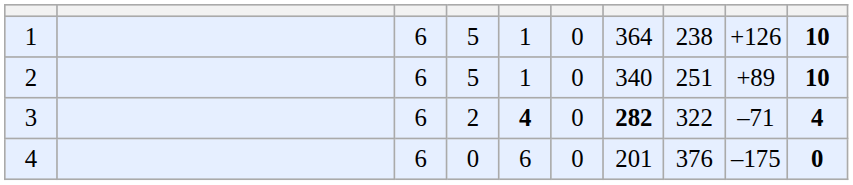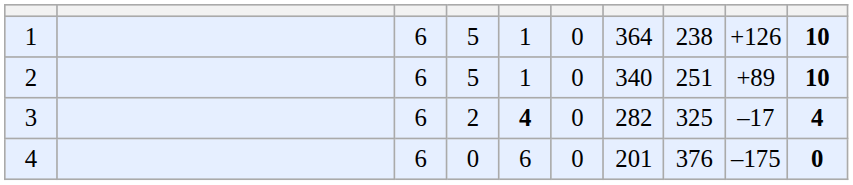 <table class="wikitable" style="text-align:center; font-size:95%">
 <tr>
 <th width="25"></th>
 <th width="200"></th>
 <th width="25"></th>
 <th width="25"></th>
 <th width="25"></th>
 <th width="25"></th>
 <th width="30"></th>
 <th width="30"></th>
 <th width="30"></th>
 <th width="30"></th>
 </tr>
 <tr style="background:#e6efff">
 <td>1</td>
 <td style="text-align:left"></td>
 <td>6</td>
 <td>5</td>
 <td>1</td>
 <td>0</td>
 <td>364</td>
 <td>238</td>
 <td>+126</td>
 <td><strong>10</strong></td>
 </tr>
 <tr style="background:#e6efff">
 <td>2</td>
 <td style="text-align:left"></td>
 <td>6</td>
 <td>5</td>
 <td>1</td>
 <td>0</td>
 <td>340</td>
 <td>251</td>
 <td>+89</td>
 <td><strong>10</strong></td>
 </tr>
 <tr style="background:#e6efff">
 <td>3</td>
 <td style="text-align:left"></td>
 <td>6</td>
 <td>2</td>
 <td><strong>4</strong></td>
 <td>0</td>
-<td><strong>282</strong></td>
-<td>322</td>
-<td>–71</td>
+<td>282</td>
+<td>325</td>
+<td>–17</td>
 <td><strong>4</strong></td>
 </tr>
 <tr style="background:#e6efff">
 <td>4</td>
 <td style="text-align:left"></td>
 <td>6</td>
 <td>0</td>
 <td>6</td>
 <td>0</td>
 <td>201</td>
 <td>376</td>
 <td>–175</td>
 <td><strong>0</strong></td>
 </tr>
 </table>
